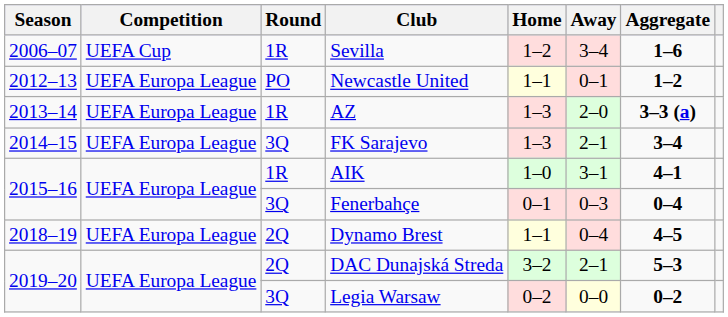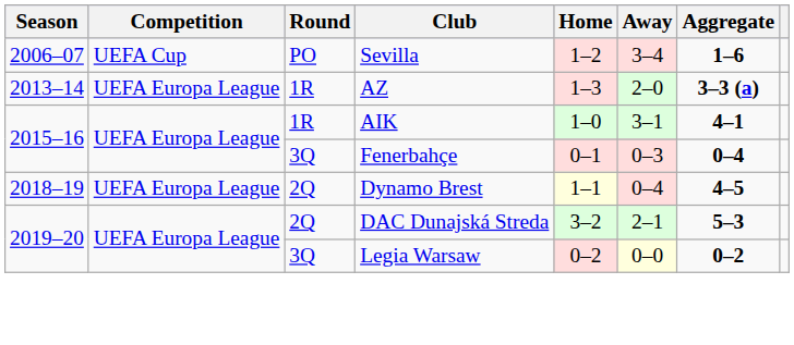 <table class="wikitable" style="text-align: left; font-size:100%">
 <tr bgcolor="#ccccff">
 <th>Season</th>
 <th>Competition</th>
 <th>Round</th>
 <th>Club</th>
 <th>Home</th>
 <th>Away</th>
 <th>Aggregate</th>
 <th></th>
 </tr>
 <tr>
 <td><a href='#'>2006–07</a></td>
 <td><a href='#'>UEFA Cup</a></td>
-<td><a href='#'>1R</a></td>
+<td><a href='#'>PO</a></td>
 <td> <a href='#'>Sevilla</a></td>
 <td style="text-align:center; background:#fdd;">1–2</td>
 <td style="text-align:center; background:#fdd;">3–4</td>
 <td align=center><strong>1–6</strong></td>
-<td></td>
-</tr>
-<tr>
-<td><a href='#'>2012–13</a></td>
-<td><a href='#'>UEFA Europa League</a></td>
-<td><a href='#'>PO</a></td>
-<td> <a href='#'>Newcastle United</a></td>
-<td style="text-align:center; background:#ffd;">1–1</td>
-<td style="text-align:center; background:#fdd;">0–1</td>
-<td align=center><strong>1–2</strong></td>
 <td></td>
 </tr>
 <tr>
 <td><a href='#'>2013–14</a></td>
 <td><a href='#'>UEFA Europa League</a></td>
 <td><a href='#'>1R</a></td>
 <td> <a href='#'>AZ</a></td>
 <td style="text-align:center; background:#fdd;">1–3</td>
 <td style="text-align:center; background:#dfd;">2–0</td>
 <td align=center><strong>3–3 (<a href='#'>a</a>)</strong></td>
-<td></td>
-</tr>
-<tr>
-<td><a href='#'>2014–15</a></td>
-<td><a href='#'>UEFA Europa League</a></td>
-<td><a href='#'>3Q</a></td>
-<td> <a href='#'>FK Sarajevo</a></td>
-<td style="text-align:center; background:#fdd;">1–3</td>
-<td style="text-align:center; background:#dfd;">2–1</td>
-<td align=center><strong>3–4</strong></td>
 <td></td>
 </tr>
 <tr>
 <td rowspan=2><a href='#'>2015–16</a></td>
 <td rowspan=2><a href='#'>UEFA Europa League</a></td>
 <td><a href='#'>1R</a></td>
 <td> <a href='#'>AIK</a></td>
 <td style="text-align:center; background:#dfd;">1–0</td>
 <td style="text-align:center; background:#dfd;">3–1</td>
 <td align=center><strong>4–1</strong></td>
 <td></td>
 </tr>
 <tr>
 <td><a href='#'>3Q</a></td>
 <td> <a href='#'>Fenerbahçe</a></td>
 <td style="text-align:center; background:#fdd;">0–1</td>
 <td style="text-align:center; background:#fdd;">0–3</td>
 <td align=center><strong>0–4</strong></td>
 <td></td>
 </tr>
 <tr>
 <td><a href='#'>2018–19</a></td>
 <td><a href='#'>UEFA Europa League</a></td>
 <td><a href='#'>2Q</a></td>
 <td> <a href='#'>Dynamo Brest</a></td>
 <td style="text-align:center; background:#ffd;">1–1</td>
 <td style="text-align:center; background:#fdd;">0–4</td>
 <td align=center><strong>4–5</strong></td>
 <td></td>
 </tr>
 <tr>
 <td rowspan=2><a href='#'>2019–20</a></td>
 <td rowspan=2><a href='#'>UEFA Europa League</a></td>
 <td><a href='#'>2Q</a></td>
 <td> <a href='#'>DAC Dunajská Streda</a></td>
 <td style="text-align:center; background:#dfd;">3–2</td>
 <td style="text-align:center; background:#dfd;">2–1</td>
 <td align=center><strong>5–3</strong></td>
 <td></td>
 </tr>
 <tr>
 <td><a href='#'>3Q</a></td>
 <td> <a href='#'>Legia Warsaw</a></td>
 <td style="text-align:center; background:#fdd;">0–2</td>
 <td style="text-align:center; background:#ffd;">0–0</td>
 <td align=center><strong>0–2</strong></td>
 <td></td>
 </tr>
 </table>
